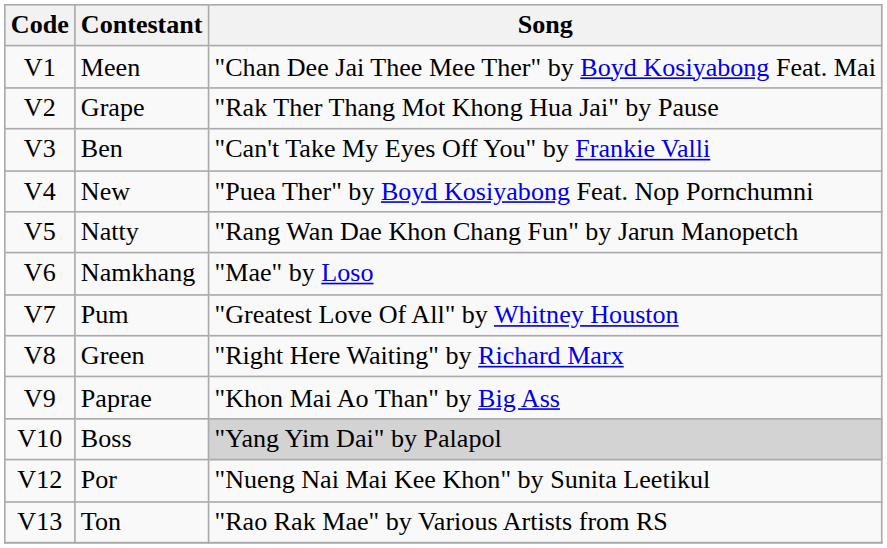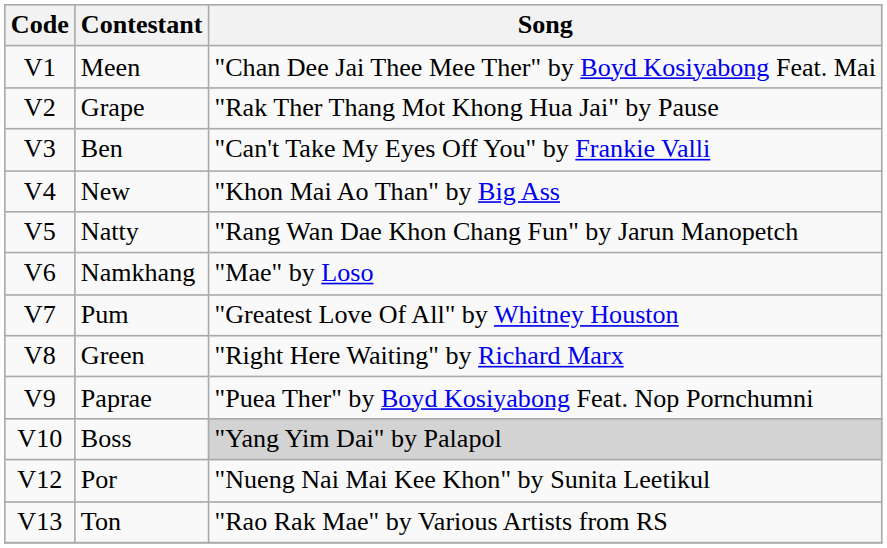 <table class="wikitable">
 <tr>
 <th>Code</th>
 <th>Contestant</th>
 <th>Song</th>
 </tr>
 <tr>
 <td align="center">V1</td>
 <td>Meen</td>
 <td>"Chan Dee Jai Thee Mee Ther" by <a href='#'>Boyd Kosiyabong</a> Feat. Mai</td>
 </tr>
 <tr>
 <td align="center">V2</td>
 <td>Grape</td>
 <td>"Rak Ther Thang Mot Khong Hua Jai" by Pause</td>
 </tr>
 <tr>
 <td align="center">V3</td>
 <td>Ben</td>
 <td>"Can't Take My Eyes Off You" by <a href='#'>Frankie Valli</a></td>
 </tr>
 <tr>
 <td align="center">V4</td>
 <td>New</td>
-<td>"Puea Ther" by <a href='#'>Boyd Kosiyabong</a> Feat. Nop Pornchumni</td>
+<td>"Khon Mai Ao Than" by <a href='#'>Big Ass</a></td>
 </tr>
 <tr>
 <td align="center">V5</td>
 <td>Natty</td>
 <td>"Rang Wan Dae Khon Chang Fun" by Jarun Manopetch</td>
 </tr>
 <tr>
 <td align="center">V6</td>
 <td>Namkhang</td>
 <td>"Mae" by <a href='#'>Loso</a></td>
 </tr>
 <tr>
 <td align="center">V7</td>
 <td>Pum</td>
 <td>"Greatest Love Of All" by <a href='#'>Whitney Houston</a></td>
 </tr>
 <tr>
 <td align="center">V8</td>
 <td>Green</td>
 <td>"Right Here Waiting" by <a href='#'>Richard Marx</a></td>
 </tr>
 <tr>
 <td align="center">V9</td>
 <td>Paprae</td>
-<td>"Khon Mai Ao Than" by <a href='#'>Big Ass</a></td>
+<td>"Puea Ther" by <a href='#'>Boyd Kosiyabong</a> Feat. Nop Pornchumni</td>
 </tr>
 <tr>
 <td align="center">V10</td>
 <td>Boss</td>
 <td style="background: lightgrey;">"Yang Yim Dai" by Palapol</td>
 </tr>
 <tr>
 <td align="center">V12</td>
 <td>Por</td>
 <td>"Nueng Nai Mai Kee Khon" by Sunita Leetikul</td>
 </tr>
 <tr>
 <td align="center">V13</td>
 <td>Ton</td>
 <td>"Rao Rak Mae" by Various Artists from RS</td>
 </tr>
 <tr>
 </tr>
 </table>
